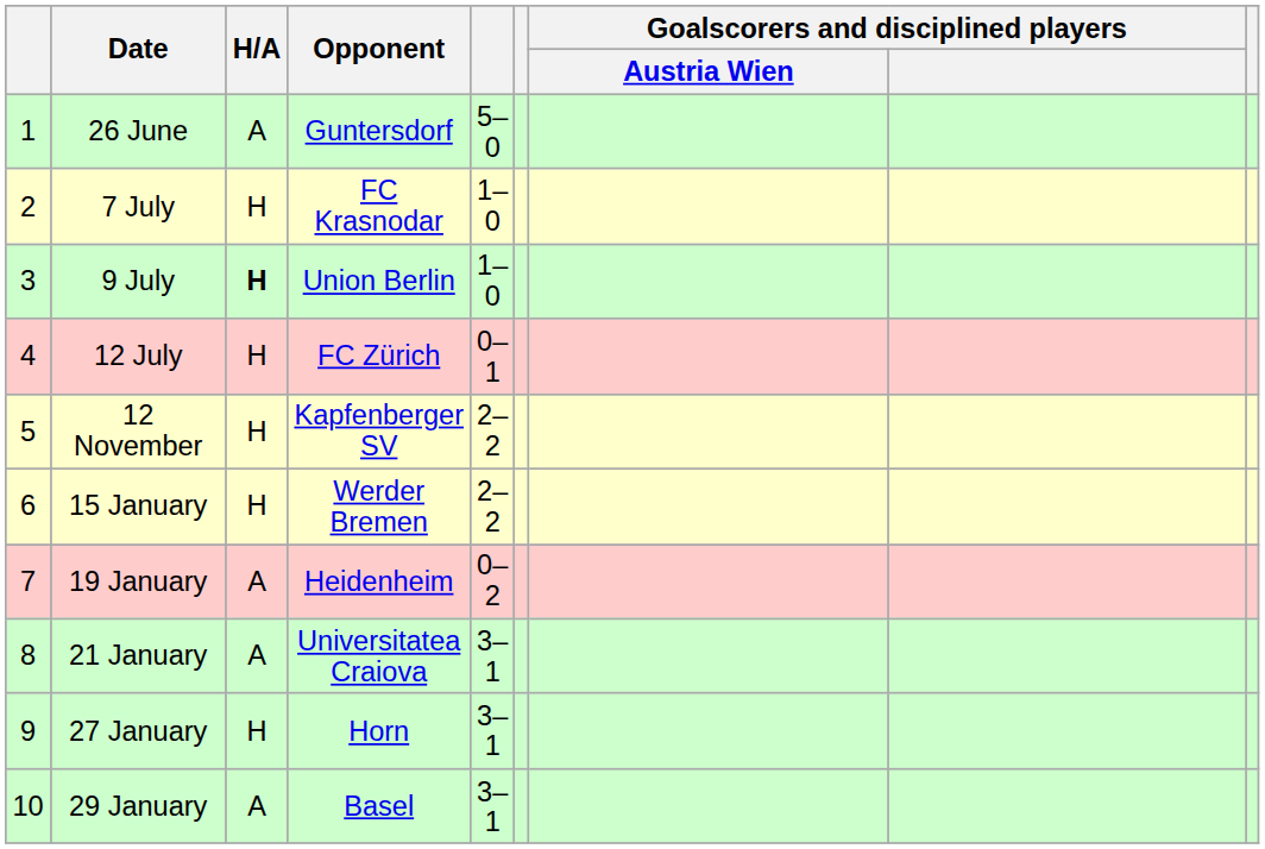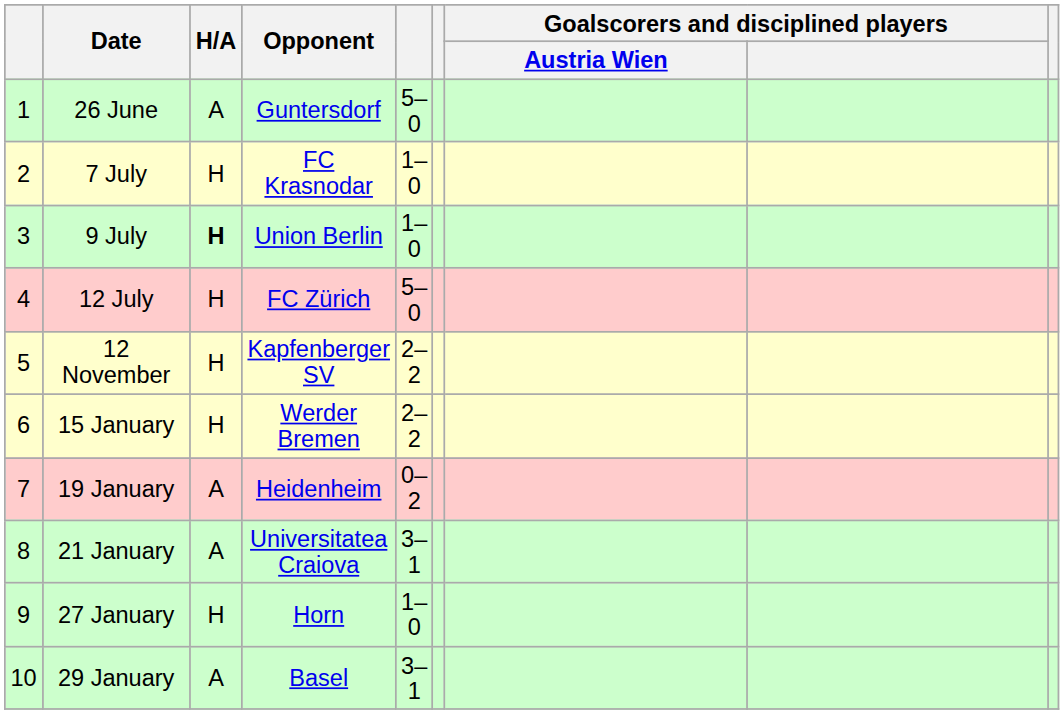 <table class="wikitable" Style="text-align: center;font-size:85%">
 <tr>
 <th rowspan="2"></th>
 <th rowspan="2" style="width:80px">Date</th>
 <th rowspan="2">H/A</th>
 <th rowspan="2">Opponent</th>
 <th rowspan="2"><br></th>
 <th rowspan="2"></th>
 <th colspan="2">Goalscorers and disciplined players</th>
 <th rowspan="2"></th>
 </tr>
 <tr>
 <th style="width:175px"><a href='#'>Austria Wien</a></th>
 <th style="width:175px"></th>
 </tr>
 <tr style="background:#cfc">
 <td>1</td>
 <td>26 June</td>
 <td>A</td>
 <td><a href='#'>Guntersdorf</a></td>
 <td>5–0</td>
 <td></td>
 <td></td>
 <td></td>
 <td></td>
 </tr>
 <tr style="background:#ffc">
 <td>2</td>
 <td>7 July</td>
 <td>H</td>
 <td><a href='#'>FC Krasnodar</a></td>
 <td>1–0</td>
 <td></td>
 <td></td>
 <td></td>
 <td></td>
 </tr>
 <tr style="background:#cfc">
 <td>3</td>
 <td>9 July</td>
 <td><strong>H</strong></td>
 <td><a href='#'>Union Berlin</a></td>
 <td>1–0</td>
 <td></td>
 <td></td>
 <td></td>
 <td></td>
 </tr>
 <tr style="background:#fcc">
 <td>4</td>
 <td>12 July</td>
 <td>H</td>
 <td><a href='#'>FC Zürich</a></td>
-<td>0–1</td>
+<td>5–0</td>
 <td></td>
 <td></td>
 <td></td>
 <td></td>
 </tr>
 <tr style="background:#ffc">
 <td>5</td>
 <td>12 November</td>
 <td>H</td>
 <td><a href='#'>Kapfenberger SV</a></td>
 <td>2–2</td>
 <td></td>
 <td></td>
 <td></td>
 <td></td>
 </tr>
 <tr style="background:#ffc">
 <td>6</td>
 <td>15 January</td>
 <td>H</td>
 <td><a href='#'>Werder Bremen</a></td>
 <td>2–2</td>
 <td></td>
 <td></td>
 <td></td>
 <td></td>
 </tr>
 <tr style="background:#fcc">
 <td>7</td>
 <td>19 January</td>
 <td>A</td>
 <td><a href='#'>Heidenheim</a></td>
 <td>0–2</td>
 <td></td>
 <td></td>
 <td></td>
 <td></td>
 </tr>
 <tr style="background:#cfc">
 <td>8</td>
 <td>21 January</td>
 <td>A</td>
 <td><a href='#'>Universitatea Craiova</a></td>
 <td>3–1</td>
 <td></td>
 <td></td>
 <td></td>
 <td></td>
 </tr>
 <tr style="background:#cfc">
 <td>9</td>
 <td>27 January</td>
 <td>H</td>
 <td><a href='#'>Horn</a></td>
-<td>3–1</td>
+<td>1–0</td>
 <td></td>
 <td></td>
 <td></td>
 <td></td>
 </tr>
 <tr style="background:#cfc">
 <td>10</td>
 <td>29 January</td>
 <td>A</td>
 <td><a href='#'>Basel</a></td>
 <td>3–1</td>
 <td></td>
 <td></td>
 <td></td>
 <td></td>
 </tr>
 </table>
